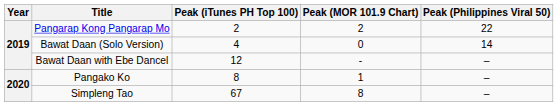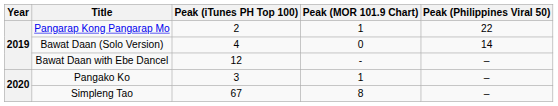 <table class="wikitable plainrowheaders" style="text-align:center;">
 <tr>
 <th scope="col">Year</th>
 <th scope="col">Title</th>
 <th scope="col">Peak (iTunes PH Top 100)</th>
 <th scope="col">Peak (MOR 101.9 Chart)</th>
 <th scope="col">Peak (Philippines Viral 50)</th>
 </tr>
 <tr>
 <th scope="row" rowspan="3">2019</th>
 <td><a href='#'>Pangarap Kong Pangarap Mo</a></td>
 <td>2</td>
-<td>2</td>
+<td>1</td>
 <td>22</td>
 </tr>
 <tr>
 <td>Bawat Daan (Solo Version)</td>
 <td>4</td>
 <td>0</td>
 <td>14</td>
 </tr>
 <tr>
 <td>Bawat Daan with Ebe Dancel</td>
 <td>12</td>
 <td>-</td>
 <td>–</td>
 </tr>
 <tr>
 <th scope="row" rowspan="2">2020</th>
 <td>Pangako Ko</td>
-<td>8</td>
+<td>3</td>
 <td>1</td>
 <td>–</td>
 </tr>
 <tr>
 <td>Simpleng Tao</td>
 <td>67</td>
 <td>8</td>
 <td>–</td>
 </tr>
 </table>
